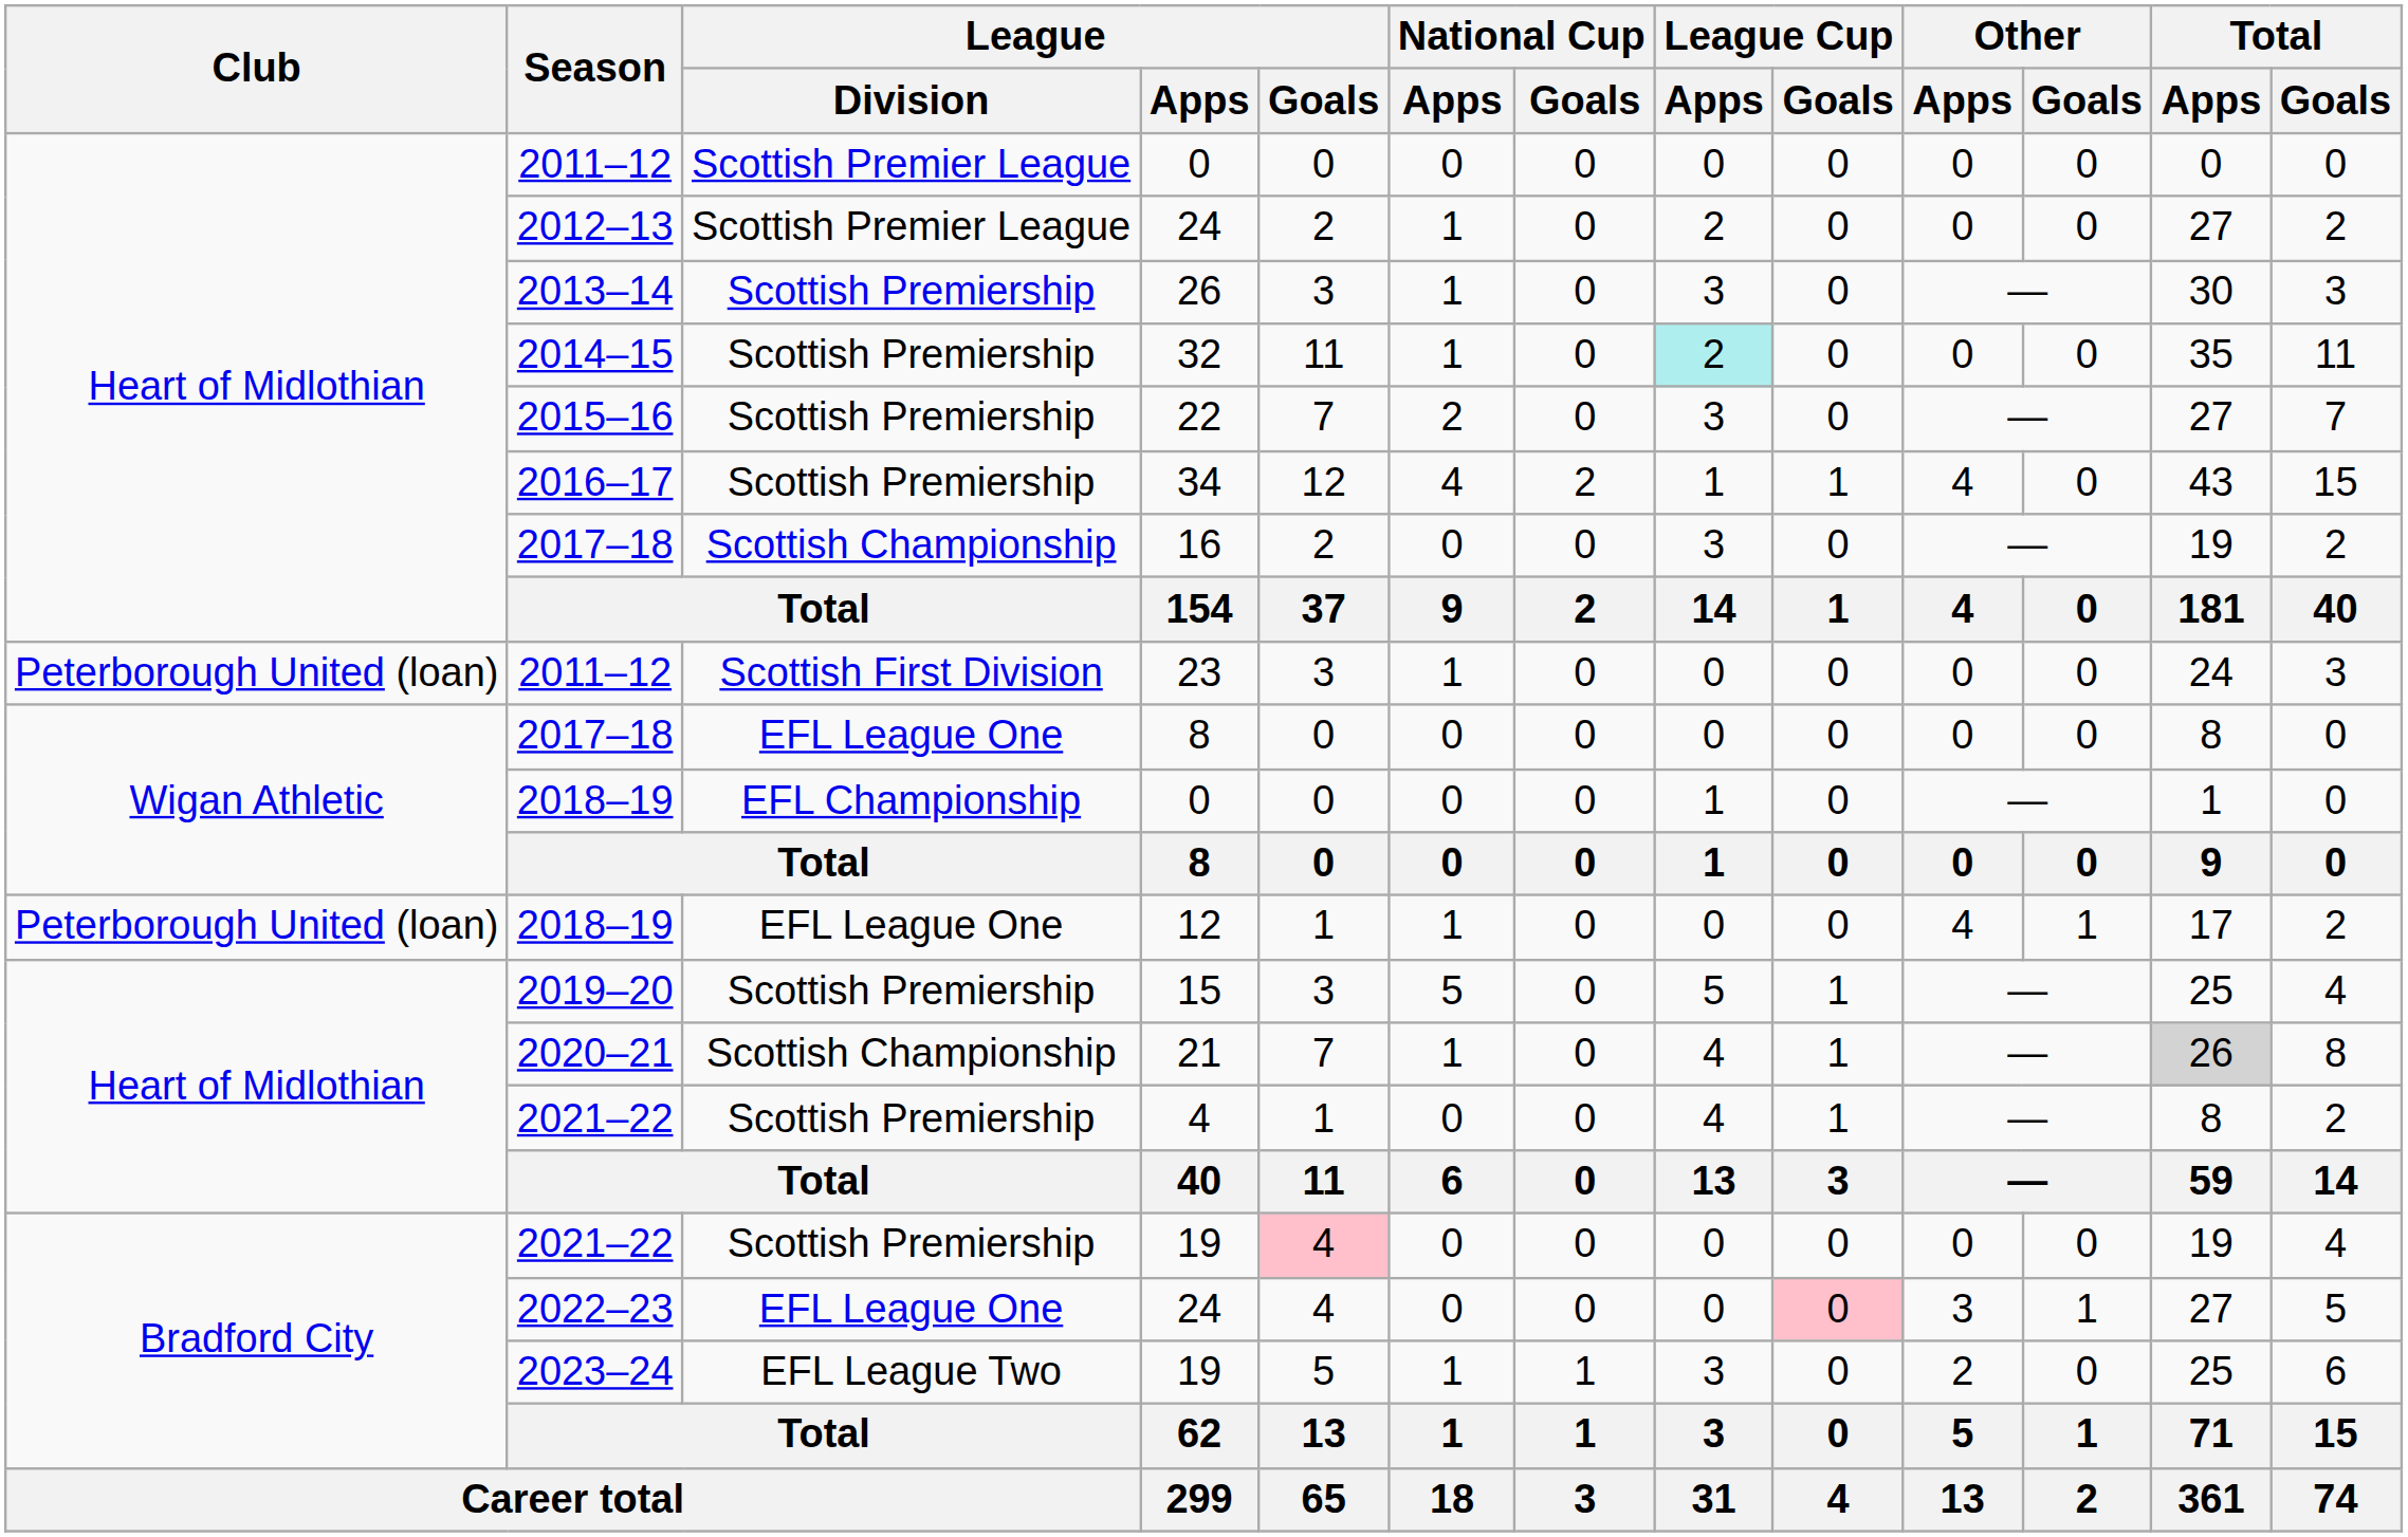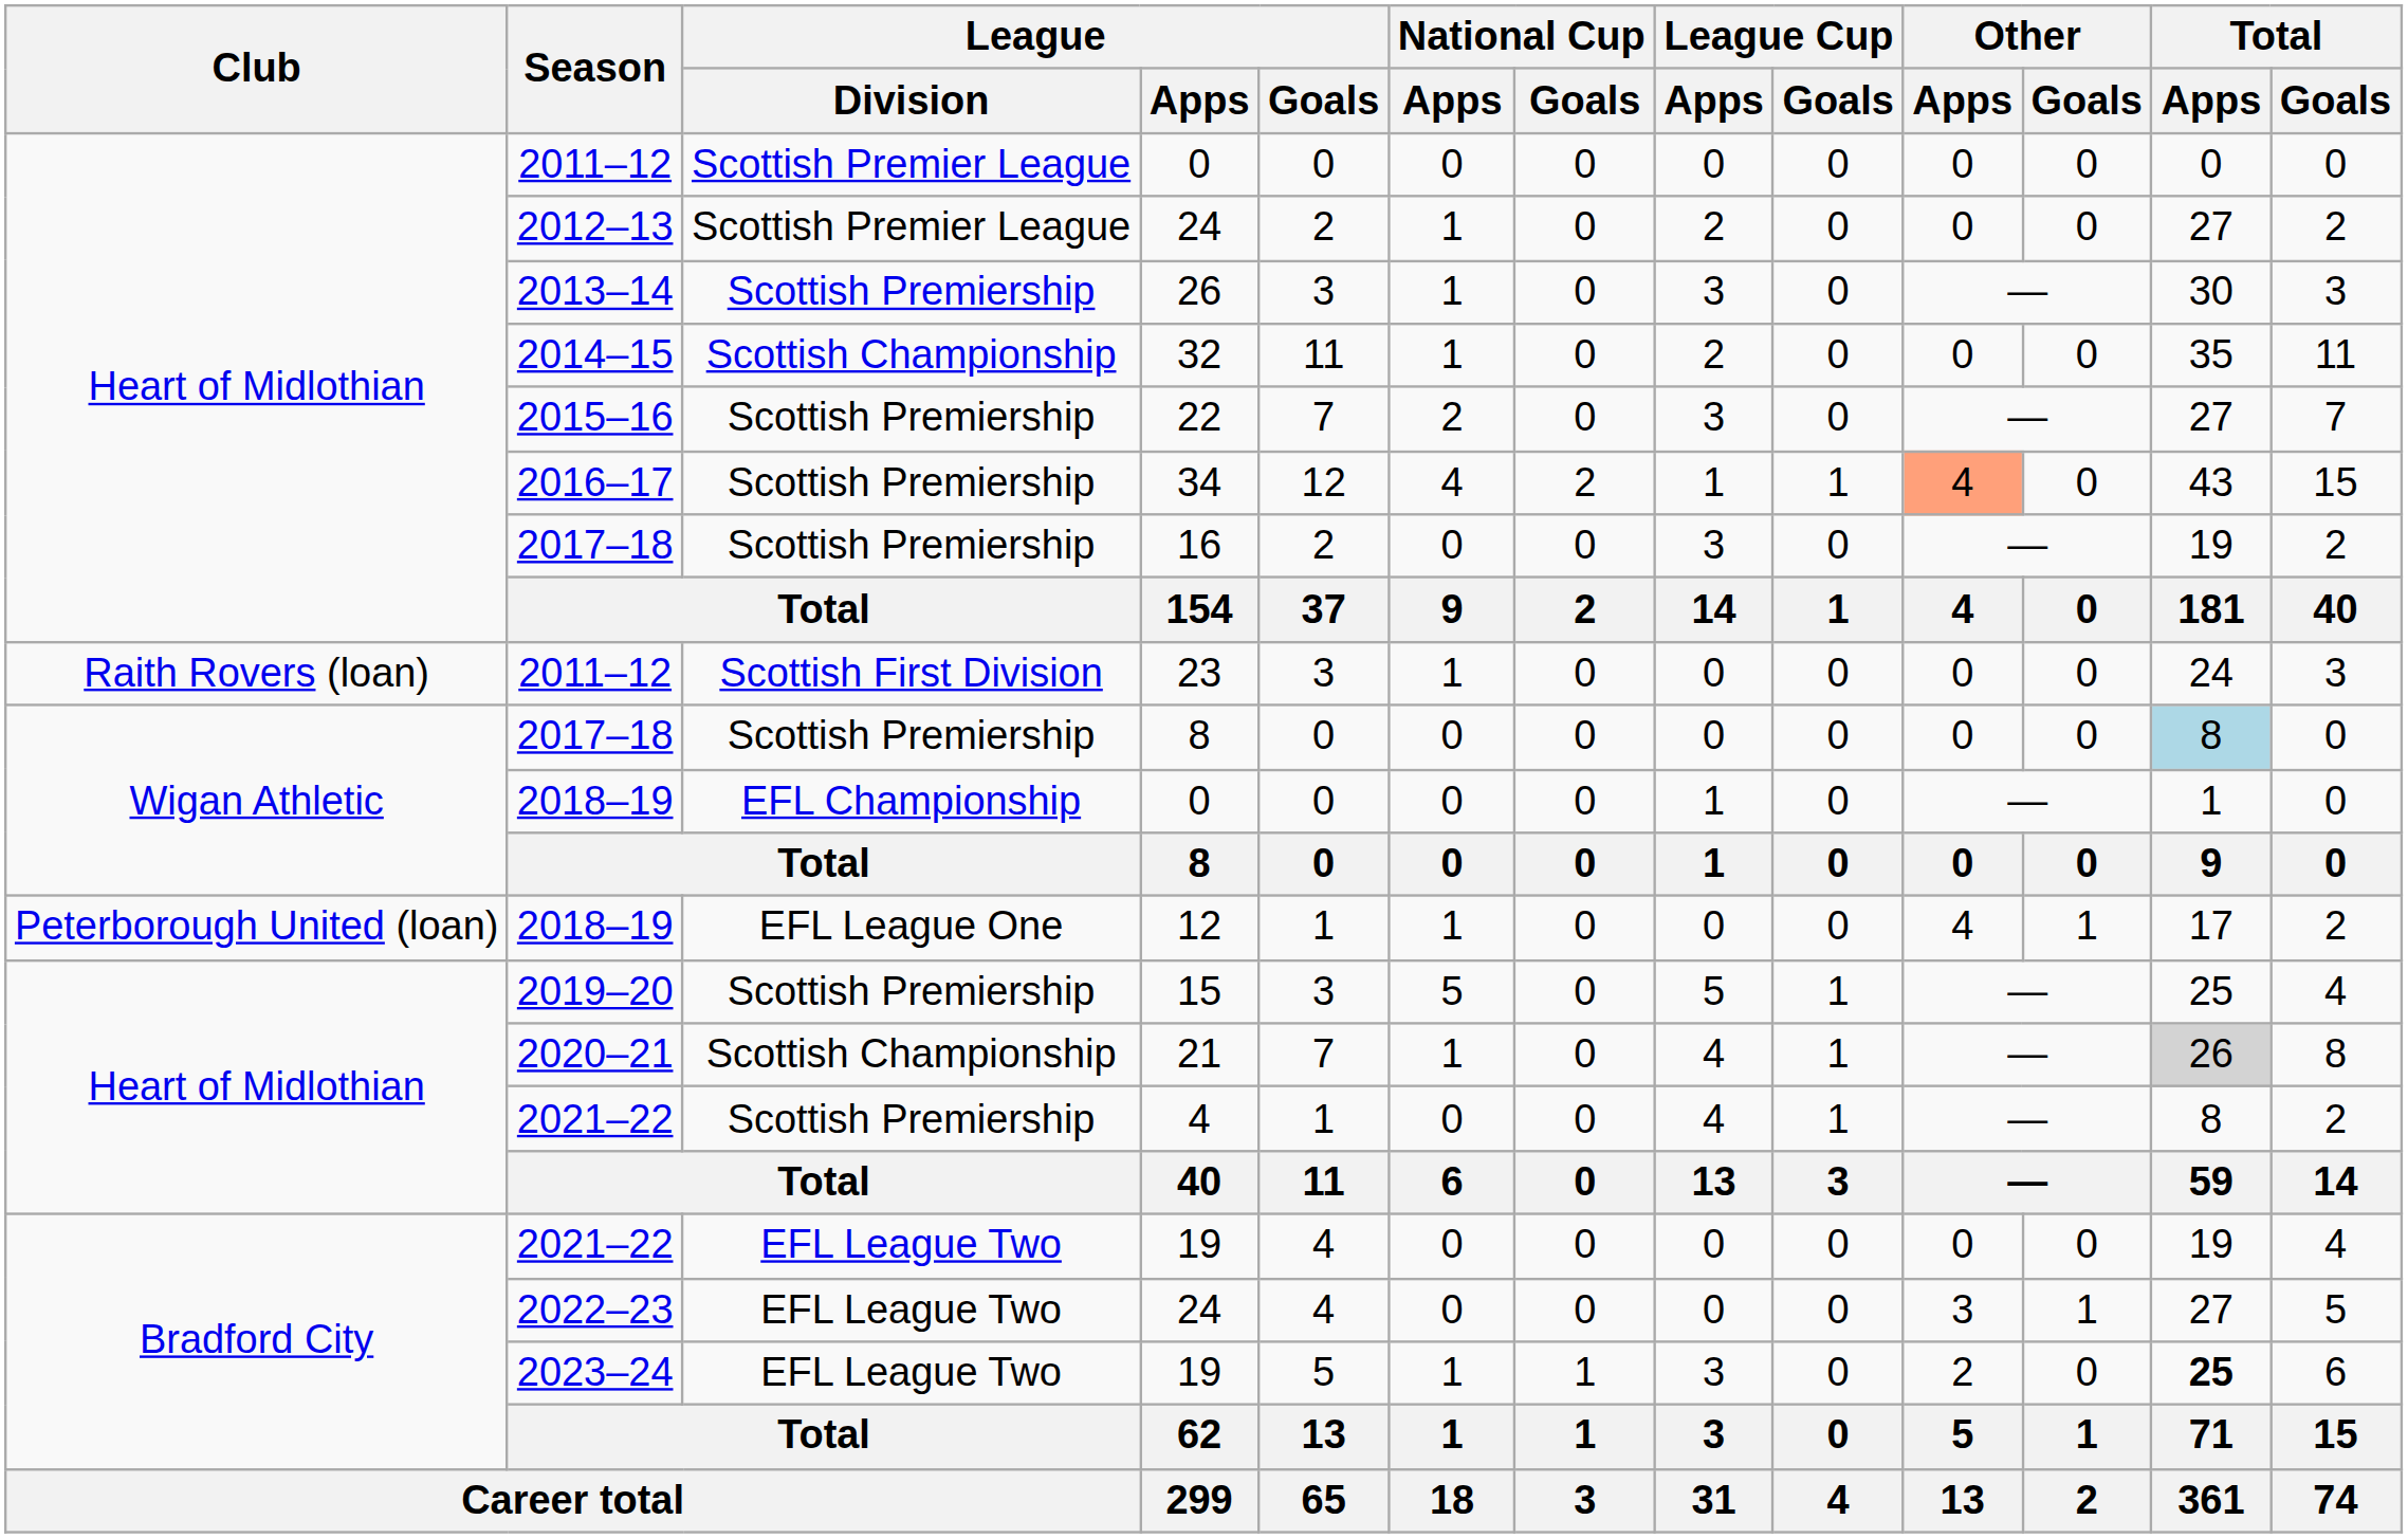 <table class="wikitable" style="text-align:center">
 <tr>
 <th rowspan=2>Club</th>
 <th rowspan=2>Season</th>
 <th colspan=3>League</th>
 <th colspan=2>National Cup</th>
 <th colspan=2>League Cup</th>
 <th colspan=2>Other</th>
 <th colspan=2>Total</th>
 </tr>
 <tr>
 <th>Division</th>
 <th>Apps</th>
 <th>Goals</th>
 <th>Apps</th>
 <th>Goals</th>
 <th>Apps</th>
 <th>Goals</th>
 <th>Apps</th>
 <th>Goals</th>
 <th>Apps</th>
 <th>Goals</th>
 </tr>
 <tr>
 <td rowspan=8><a href='#'>Heart of Midlothian</a></td>
 <td><a href='#'>2011–12</a></td>
 <td><a href='#'>Scottish Premier League</a></td>
 <td>0</td>
 <td>0</td>
 <td>0</td>
 <td>0</td>
 <td>0</td>
 <td>0</td>
 <td>0</td>
 <td>0</td>
 <td>0</td>
 <td>0</td>
 </tr>
 <tr>
 <td><a href='#'>2012–13</a></td>
 <td>Scottish Premier League</td>
 <td>24</td>
 <td>2</td>
 <td>1</td>
 <td>0</td>
 <td>2</td>
 <td>0</td>
 <td>0</td>
 <td>0</td>
 <td>27</td>
 <td>2</td>
 </tr>
 <tr>
 <td><a href='#'>2013–14</a></td>
 <td><a href='#'>Scottish Premiership</a></td>
 <td>26</td>
 <td>3</td>
 <td>1</td>
 <td>0</td>
 <td>3</td>
 <td>0</td>
 <td colspan="2">—</td>
 <td>30</td>
 <td>3</td>
 </tr>
 <tr>
 <td><a href='#'>2014–15</a></td>
-<td>Scottish Premiership</td>
+<td><a href='#'>Scottish Championship</a></td>
 <td>32</td>
 <td>11</td>
 <td>1</td>
 <td>0</td>
-<td style="background: paleturquoise;">2</td>
+<td>2</td>
 <td>0</td>
 <td>0</td>
 <td>0</td>
 <td>35</td>
 <td>11</td>
 </tr>
 <tr>
 <td><a href='#'>2015–16</a></td>
 <td>Scottish Premiership</td>
 <td>22</td>
 <td>7</td>
 <td>2</td>
 <td>0</td>
 <td>3</td>
 <td>0</td>
 <td colspan="2">—</td>
 <td>27</td>
 <td>7</td>
 </tr>
 <tr>
 <td><a href='#'>2016–17</a></td>
 <td>Scottish Premiership</td>
 <td>34</td>
 <td>12</td>
 <td>4</td>
 <td>2</td>
 <td>1</td>
 <td>1</td>
-<td>4</td>
+<td style="background: lightsalmon;">4</td>
 <td>0</td>
 <td>43</td>
 <td>15</td>
 </tr>
 <tr>
 <td><a href='#'>2017–18</a></td>
-<td><a href='#'>Scottish Championship</a></td>
+<td>Scottish Premiership</td>
 <td>16</td>
 <td>2</td>
 <td>0</td>
 <td>0</td>
 <td>3</td>
 <td>0</td>
 <td colspan="2">—</td>
 <td>19</td>
 <td>2</td>
 </tr>
 <tr>
 <th colspan=2>Total</th>
 <th>154</th>
 <th>37</th>
 <th>9</th>
 <th>2</th>
 <th>14</th>
 <th>1</th>
 <th>4</th>
 <th>0</th>
 <th>181</th>
 <th>40</th>
 </tr>
 <tr>
-<td><a href='#'>Peterborough United</a> (loan)</td>
+<td><a href='#'>Raith Rovers</a> (loan)</td>
 <td><a href='#'>2011–12</a></td>
 <td><a href='#'>Scottish First Division</a></td>
 <td>23</td>
 <td>3</td>
 <td>1</td>
 <td>0</td>
 <td>0</td>
 <td>0</td>
 <td>0</td>
 <td>0</td>
 <td>24</td>
 <td>3</td>
 </tr>
 <tr>
 <td rowspan="3"><a href='#'>Wigan Athletic</a></td>
 <td><a href='#'>2017–18</a></td>
-<td><a href='#'>EFL League One</a></td>
+<td>Scottish Premiership</td>
 <td>8</td>
 <td>0</td>
 <td>0</td>
 <td>0</td>
 <td>0</td>
 <td>0</td>
 <td>0</td>
 <td>0</td>
-<td>8</td>
+<td style="background: lightblue;">8</td>
 <td>0</td>
 </tr>
 <tr>
 <td><a href='#'>2018–19</a></td>
 <td><a href='#'>EFL Championship</a></td>
 <td>0</td>
 <td>0</td>
 <td>0</td>
 <td>0</td>
 <td>1</td>
 <td>0</td>
 <td colspan="2">—</td>
 <td>1</td>
 <td>0</td>
 </tr>
 <tr>
 <th colspan="2">Total</th>
 <th>8</th>
 <th>0</th>
 <th>0</th>
 <th>0</th>
 <th>1</th>
 <th>0</th>
 <th>0</th>
 <th>0</th>
 <th>9</th>
 <th>0</th>
 </tr>
 <tr>
 <td><a href='#'>Peterborough United</a> (loan)</td>
 <td><a href='#'>2018–19</a></td>
 <td>EFL League One</td>
 <td>12</td>
 <td>1</td>
 <td>1</td>
 <td>0</td>
 <td>0</td>
 <td>0</td>
 <td>4</td>
 <td>1</td>
 <td>17</td>
 <td>2</td>
 </tr>
 <tr>
 <td rowspan="4"><a href='#'>Heart of Midlothian</a></td>
 <td><a href='#'>2019–20</a></td>
 <td>Scottish Premiership</td>
 <td>15</td>
 <td>3</td>
 <td>5</td>
 <td>0</td>
 <td>5</td>
 <td>1</td>
 <td colspan="2">—</td>
 <td>25</td>
 <td>4</td>
 </tr>
 <tr>
 <td><a href='#'>2020–21</a></td>
 <td>Scottish Championship</td>
 <td>21</td>
 <td>7</td>
 <td>1</td>
 <td>0</td>
 <td>4</td>
 <td>1</td>
 <td colspan="2">—</td>
 <td style="background: lightgrey;">26</td>
 <td>8</td>
 </tr>
 <tr>
 <td><a href='#'>2021–22</a></td>
 <td>Scottish Premiership</td>
 <td>4</td>
 <td>1</td>
 <td>0</td>
 <td>0</td>
 <td>4</td>
 <td>1</td>
 <td colspan="2">—</td>
 <td>8</td>
 <td>2</td>
 </tr>
 <tr>
 <th colspan="2">Total</th>
 <th>40</th>
 <th>11</th>
 <th>6</th>
 <th>0</th>
 <th>13</th>
 <th>3</th>
 <th colspan="2">—</th>
 <th>59</th>
 <th>14</th>
 </tr>
 <tr>
 <td rowspan="4"><a href='#'>Bradford City</a></td>
 <td><a href='#'>2021–22</a></td>
-<td>Scottish Premiership</td>
+<td><a href='#'>EFL League Two</a></td>
 <td>19</td>
-<td style="background: pink;">4</td>
+<td>4</td>
 <td>0</td>
 <td>0</td>
 <td>0</td>
 <td>0</td>
 <td>0</td>
 <td>0</td>
 <td>19</td>
 <td>4</td>
 </tr>
 <tr>
 <td><a href='#'>2022–23</a></td>
-<td><a href='#'>EFL League One</a></td>
+<td>EFL League Two</td>
 <td>24</td>
 <td>4</td>
 <td>0</td>
 <td>0</td>
 <td>0</td>
-<td style="background: pink;">0</td>
+<td>0</td>
 <td>3</td>
 <td>1</td>
 <td>27</td>
 <td>5</td>
 </tr>
 <tr>
 <td><a href='#'>2023–24</a></td>
 <td>EFL League Two</td>
 <td>19</td>
 <td>5</td>
 <td>1</td>
 <td>1</td>
 <td>3</td>
 <td>0</td>
 <td>2</td>
 <td>0</td>
-<td>25</td>
+<td><strong>25</strong></td>
 <td>6</td>
 </tr>
 <tr>
 <th colspan="2">Total</th>
 <th>62</th>
 <th>13</th>
 <th>1</th>
 <th>1</th>
 <th>3</th>
 <th>0</th>
 <th>5</th>
 <th>1</th>
 <th>71</th>
 <th>15</th>
 </tr>
 <tr>
 <th colspan="3">Career total</th>
 <th>299</th>
 <th>65</th>
 <th>18</th>
 <th>3</th>
 <th>31</th>
 <th>4</th>
 <th>13</th>
 <th>2</th>
 <th>361</th>
 <th>74</th>
 </tr>
 </table>
